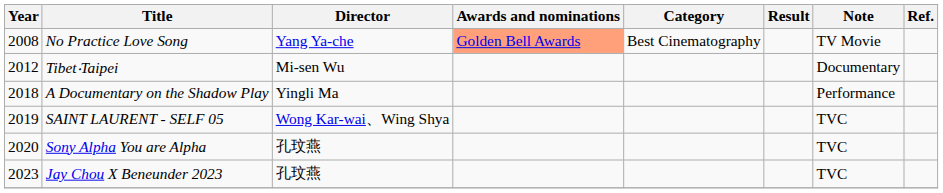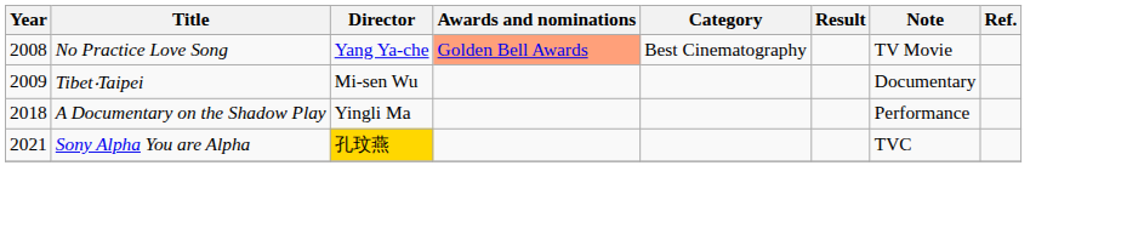 <table class="wikitable">
 <tr>
 <th>Year</th>
 <th>Title</th>
 <th>Director</th>
 <th>Awards and nominations</th>
 <th>Category</th>
 <th>Result</th>
 <th>Note</th>
 <th>Ref.</th>
 </tr>
 <tr ---->
 <td>2008</td>
 <td><em>No Practice Love Song</em></td>
 <td><a href='#'>Yang Ya-che</a></td>
 <td style="background: lightsalmon;"><a href='#'>Golden Bell Awards</a></td>
 <td>Best Cinematography</td>
 <td></td>
 <td>TV Movie</td>
 <td></td>
 </tr>
 <tr ---->
-<td>2012</td>
+<td>2009</td>
 <td><em>Tibet‧Taipei</em></td>
 <td>Mi-sen Wu</td>
 <td></td>
 <td></td>
 <td></td>
 <td>Documentary</td>
 <td></td>
 </tr>
 <tr ---->
 <td>2018</td>
 <td><em>A Documentary on the Shadow Play</em></td>
 <td>Yingli Ma</td>
 <td></td>
 <td></td>
 <td></td>
 <td>Performance</td>
 <td></td>
 </tr>
 <tr ---->
-<td>2019</td>
-<td><em>SAINT LAURENT - SELF 05</em></td>
-<td><a href='#'>Wong Kar-wai</a>、Wing Shya</td>
-<td></td>
-<td></td>
-<td></td>
-<td>TVC</td>
-<td></td>
-</tr>
-<tr ---->
-<td>2020</td>
+<td>2021</td>
 <td><em><a href='#'>Sony Alpha</a> You are Alpha</em></td>
-<td>孔玟燕</td>
-<td></td>
-<td></td>
-<td></td>
-<td>TVC</td>
-<td></td>
-</tr>
-<tr ---->
-<td>2023</td>
-<td><em><a href='#'>Jay Chou</a> X Beneunder 2023</em></td>
-<td>孔玟燕</td>
+<td style="background: gold;">孔玟燕</td>
 <td></td>
 <td></td>
 <td></td>
 <td>TVC</td>
 <td></td>
 </tr>
 <tr ---->
 </tr>
 </table>
